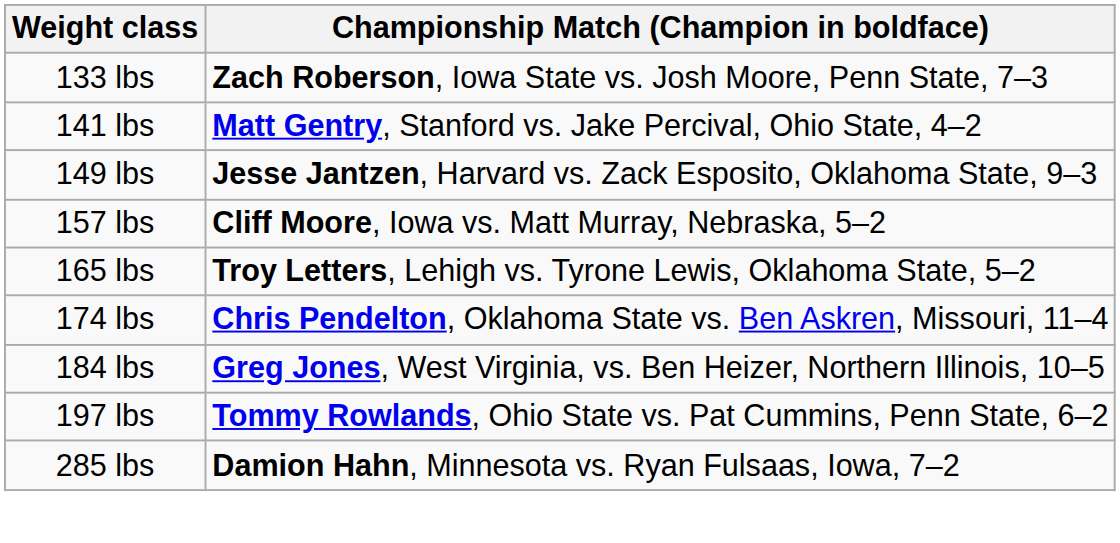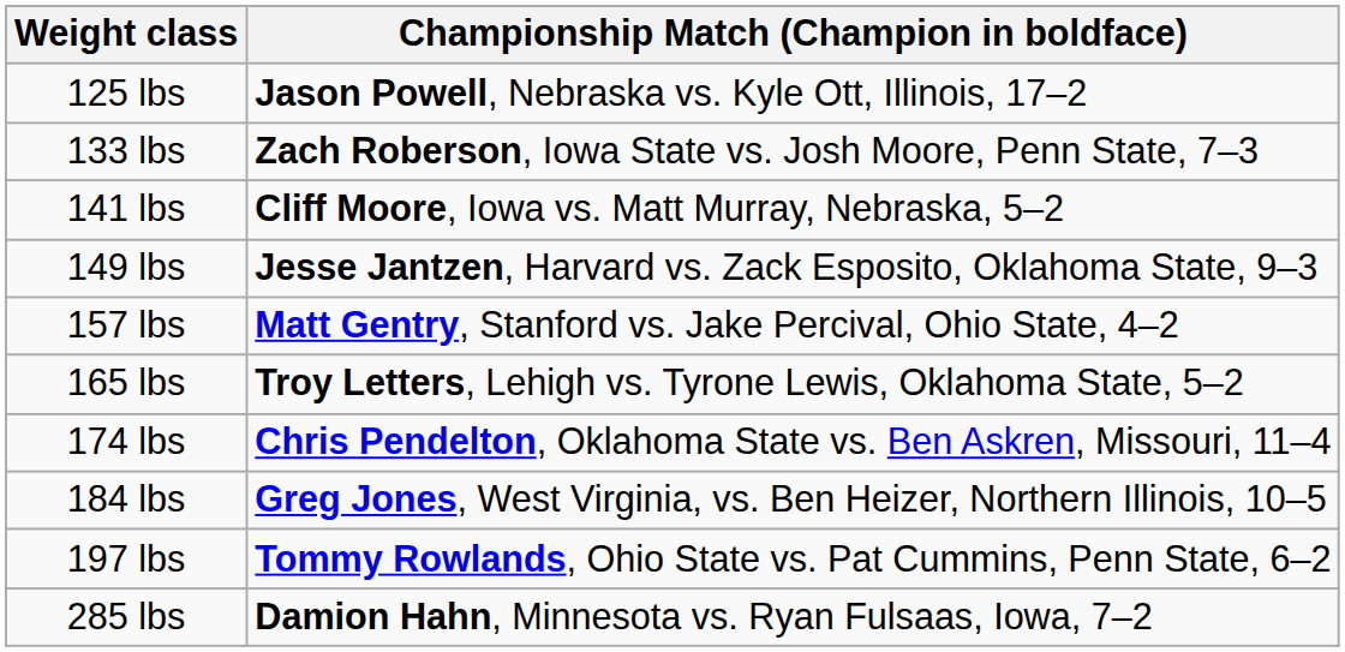 <table class="wikitable" style="text-align:center">
 <tr>
 <th>Weight class</th>
 <th>Championship Match (Champion in boldface)</th>
+</tr>
+<tr>
+<td>125 lbs</td>
+<td align=left><strong>Jason Powell</strong>, Nebraska vs. Kyle Ott, Illinois, 17–2</td>
 </tr>
 <tr>
 <td>133 lbs</td>
 <td align=left><strong>Zach Roberson</strong>, Iowa State vs. Josh Moore, Penn State, 7–3</td>
 </tr>
 <tr>
 <td>141 lbs</td>
-<td align=left><strong><a href='#'>Matt Gentry</a></strong>, Stanford vs. Jake Percival, Ohio State, 4–2</td>
+<td align=left><strong>Cliff Moore</strong>, Iowa vs. Matt Murray, Nebraska, 5–2</td>
 </tr>
 <tr>
 <td>149 lbs</td>
 <td align=left><strong>Jesse Jantzen</strong>, Harvard vs. Zack Esposito, Oklahoma State, 9–3</td>
 </tr>
 <tr>
 <td>157 lbs</td>
-<td align=left><strong>Cliff Moore</strong>, Iowa vs. Matt Murray, Nebraska, 5–2</td>
+<td align=left><strong><a href='#'>Matt Gentry</a></strong>, Stanford vs. Jake Percival, Ohio State, 4–2</td>
 </tr>
 <tr>
 <td>165 lbs</td>
 <td align=left><strong>Troy Letters</strong>, Lehigh vs. Tyrone Lewis, Oklahoma State, 5–2</td>
 </tr>
 <tr>
 <td>174 lbs</td>
 <td align=left><a href='#'><strong>Chris Pendelton</strong></a>, Oklahoma State vs. <a href='#'>Ben Askren</a>, Missouri, 11–4</td>
 </tr>
 <tr>
 <td>184 lbs</td>
 <td align=left><strong><a href='#'>Greg Jones</a></strong>, West Virginia, vs. Ben Heizer, Northern Illinois, 10–5</td>
 </tr>
 <tr>
 <td>197 lbs</td>
 <td align=left><strong><a href='#'>Tommy Rowlands</a></strong>, Ohio State vs. Pat Cummins, Penn State, 6–2</td>
 </tr>
 <tr>
 <td>285 lbs</td>
 <td align=left><strong>Damion Hahn</strong>, Minnesota vs. Ryan Fulsaas, Iowa, 7–2</td>
 </tr>
 </table>
